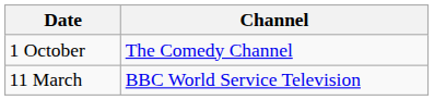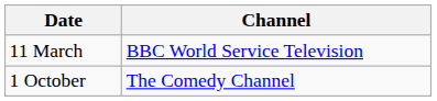 <table class="wikitable">
 <tr>
 <th width=90>Date</th>
 <th width=250>Channel</th>
 </tr>
 <tr>
+<td>11 March</td>
+<td><a href='#'>BBC World Service Television</a></td>
+</tr>
+<tr>
 <td>1 October</td>
 <td><a href='#'>The Comedy Channel</a></td>
 </tr>
-<tr>
-<td>11 March</td>
-<td><a href='#'>BBC World Service Television</a></td>
-</tr>
 </table>
